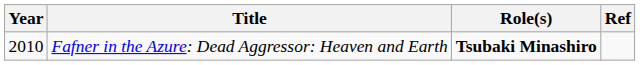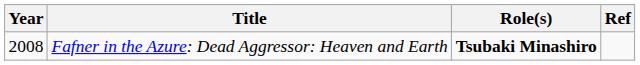 <table class="wikitable">
 <tr>
 <th>Year</th>
 <th>Title</th>
 <th>Role(s)</th>
 <th>Ref</th>
 </tr>
 <tr>
-<td>2010</td>
+<td>2008</td>
 <td><em><a href='#'>Fafner in the Azure</a>: Dead Aggressor: Heaven and Earth</em></td>
 <td><strong>Tsubaki Minashiro</strong></td>
 <td></td>
 </tr>
 </table>
